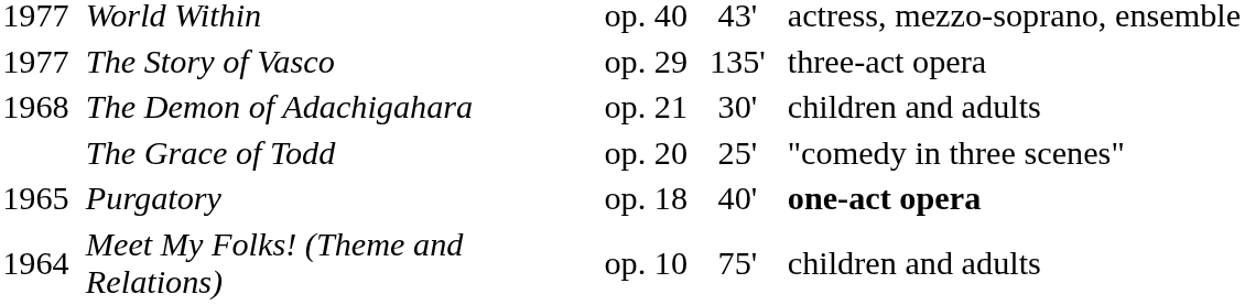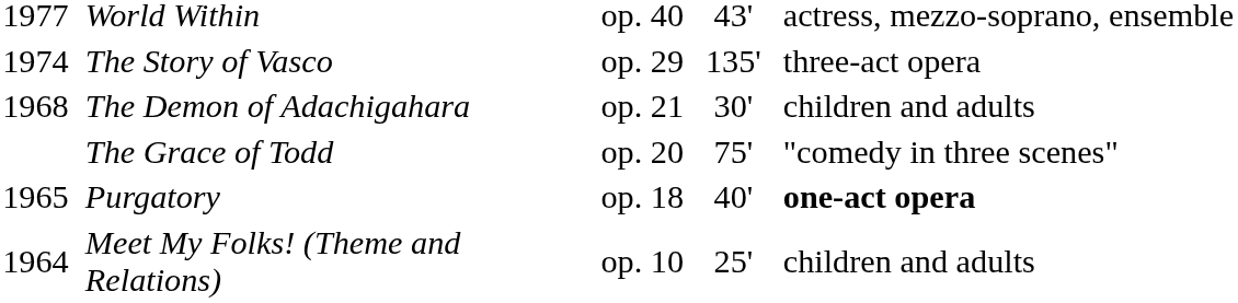 <table style=text-align:center>
 <tr>
 <td width=40px>1977</td>
 <td style="width:245px; text-align:left;"><em>World Within</em></td>
 <td width=40px>op. 40</td>
 <td width=40px>43'</td>
 <td align=left>actress, mezzo-soprano, ensemble</td>
 </tr>
 <tr>
-<td>1977</td>
+<td>1974</td>
 <td align=left><em>The Story of Vasco</em></td>
 <td>op. 29</td>
 <td>135'</td>
 <td align=left>three-act opera</td>
 </tr>
 <tr>
 <td>1968</td>
 <td align=left><em>The Demon of Adachigahara</em></td>
 <td>op. 21</td>
 <td>30'</td>
 <td align=left>children and adults</td>
 </tr>
 <tr>
 <td></td>
 <td align=left><em>The Grace of Todd</em></td>
 <td>op. 20</td>
-<td>25'</td>
+<td>75'</td>
 <td align=left>"comedy in three scenes"</td>
 </tr>
 <tr>
 <td>1965</td>
 <td align=left><em>Purgatory</em></td>
 <td>op. 18</td>
 <td>40'</td>
 <td align=left><strong>one-act opera</strong></td>
 </tr>
 <tr>
 <td>1964</td>
 <td align=left><em>Meet My Folks! (Theme and Relations)</em></td>
 <td>op. 10</td>
-<td>75'</td>
+<td>25'</td>
 <td align=left>children and adults</td>
 </tr>
 </table>
